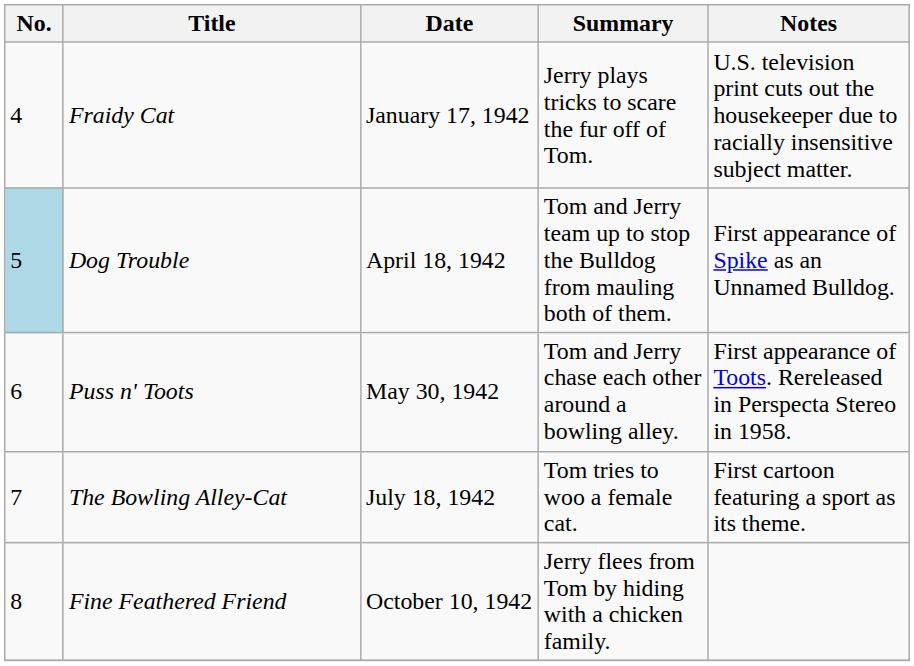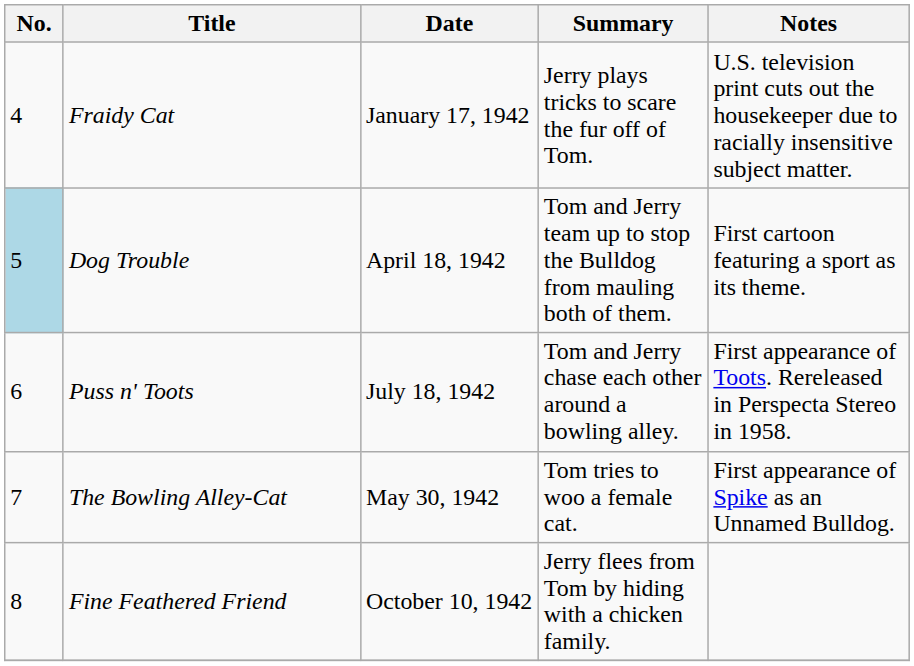 <table class="wikitable">
 <tr>
 <th style="width:2em">No.</th>
 <th style="width:12em">Title</th>
 <th style="width:7em">Date</th>
 <th>Summary</th>
 <th>Notes</th>
 </tr>
 <tr>
 <td>4</td>
 <td><em>Fraidy Cat</em></td>
 <td>January 17, 1942</td>
 <td>Jerry plays tricks to scare the fur off of Tom.</td>
 <td>U.S. television print cuts out the housekeeper due to racially insensitive subject matter.</td>
 </tr>
 <tr>
 <td style="background: lightblue;">5</td>
 <td><em>Dog Trouble</em></td>
 <td>April 18, 1942</td>
 <td>Tom and Jerry team up to stop the Bulldog from mauling both of them.</td>
-<td>First appearance of <a href='#'>Spike</a> as an Unnamed Bulldog.</td>
+<td>First cartoon featuring a sport as its theme.</td>
 </tr>
 <tr>
 <td>6</td>
 <td><em>Puss n' Toots</em></td>
-<td>May 30, 1942</td>
+<td>July 18, 1942</td>
 <td>Tom and Jerry chase each other around a bowling alley.</td>
 <td>First appearance of <a href='#'>Toots</a>. Rereleased in Perspecta Stereo in 1958.</td>
 </tr>
 <tr>
 <td>7</td>
 <td><em>The Bowling Alley-Cat</em></td>
-<td>July 18, 1942</td>
+<td>May 30, 1942</td>
 <td>Tom tries to woo a female cat.</td>
-<td>First cartoon featuring a sport as its theme.</td>
+<td>First appearance of <a href='#'>Spike</a> as an Unnamed Bulldog.</td>
 </tr>
 <tr>
 <td>8</td>
 <td><em>Fine Feathered Friend</em></td>
 <td>October 10, 1942</td>
 <td>Jerry flees from Tom by hiding with a chicken family.</td>
 <td></td>
 </tr>
 <tr>
 </tr>
 </table>
